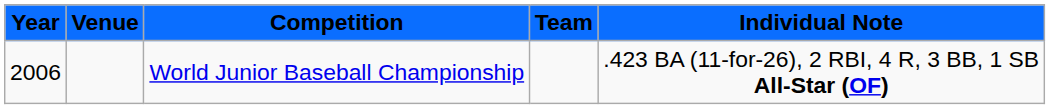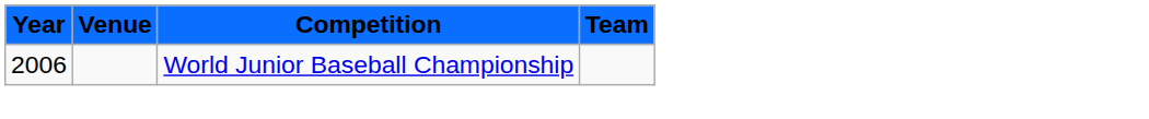 <table class="wikitable">
 <tr>
 <th style="background:#0A6EFF"><span>Year</span></th>
 <th style="background:#0A6EFF"><span>Venue</span></th>
 <th style="background:#0A6EFF"><span>Competition</span></th>
 <th style="background:#0A6EFF"><span>Team</span></th>
-<th style="background:#0A6EFF"><span>Individual Note</span></th>
 </tr>
 <tr>
 <td>2006</td>
 <td></td>
 <td><a href='#'>World Junior Baseball Championship</a></td>
 <td style="text-align:center"></td>
-<td style="text-align:center">.423 BA (11-for-26), 2 RBI, 4 R, 3 BB, 1 SB<br><strong>All-Star (<a href='#'>OF</a>)</strong><br></td>
 </tr>
 </table>
